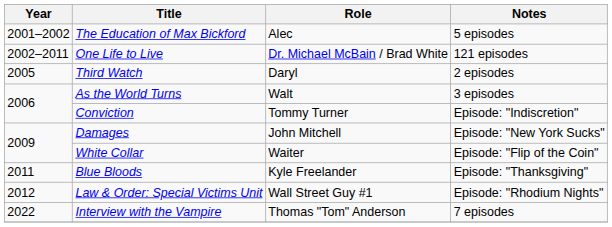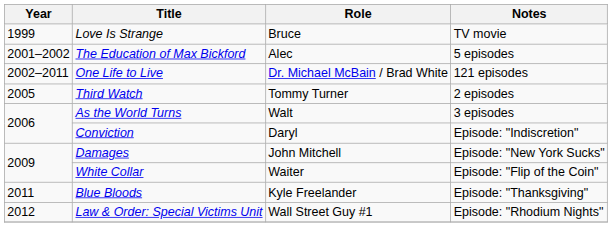 <table class="wikitable">
 <tr>
 <th>Year</th>
 <th>Title</th>
 <th>Role</th>
 <th class="unsortable">Notes</th>
+</tr>
+<tr>
+<td>1999</td>
+<td><em>Love Is Strange</em></td>
+<td>Bruce</td>
+<td>TV movie</td>
 </tr>
 <tr>
 <td>2001–2002</td>
 <td><em><a href='#'>The Education of Max Bickford</a></em></td>
 <td>Alec</td>
 <td>5 episodes</td>
 </tr>
 <tr>
 <td>2002–2011</td>
 <td><em><a href='#'>One Life to Live</a></em></td>
 <td><a href='#'>Dr. Michael McBain</a> / Brad White</td>
 <td>121 episodes</td>
 </tr>
 <tr>
 <td>2005</td>
 <td><em><a href='#'>Third Watch</a></em></td>
-<td>Daryl</td>
+<td>Tommy Turner</td>
 <td>2 episodes</td>
 </tr>
 <tr>
 <td rowspan="2">2006</td>
 <td><em><a href='#'>As the World Turns</a></em></td>
 <td>Walt</td>
 <td>3 episodes</td>
 </tr>
 <tr>
 <td><em><a href='#'>Conviction</a></em></td>
-<td>Tommy Turner</td>
+<td>Daryl</td>
 <td>Episode: "Indiscretion"</td>
 </tr>
 <tr>
 <td rowspan="2">2009</td>
 <td><em><a href='#'>Damages</a></em></td>
 <td>John Mitchell</td>
 <td>Episode: "New York Sucks"</td>
 </tr>
 <tr>
 <td><em><a href='#'>White Collar</a></em></td>
 <td>Waiter</td>
 <td>Episode: "Flip of the Coin"</td>
 </tr>
 <tr>
 <td>2011</td>
 <td><em><a href='#'>Blue Bloods</a></em></td>
 <td>Kyle Freelander</td>
 <td>Episode: "Thanksgiving"</td>
 </tr>
 <tr>
 <td>2012</td>
 <td><em><a href='#'>Law & Order: Special Victims Unit</a></em></td>
 <td>Wall Street Guy #1</td>
 <td>Episode: "Rhodium Nights"</td>
 </tr>
 <tr>
-<td>2022</td>
-<td><em><a href='#'>Interview with the Vampire</a></em></td>
-<td>Thomas "Tom" Anderson</td>
-<td>7 episodes</td>
-</tr>
-<tr>
 </tr>
 </table>
